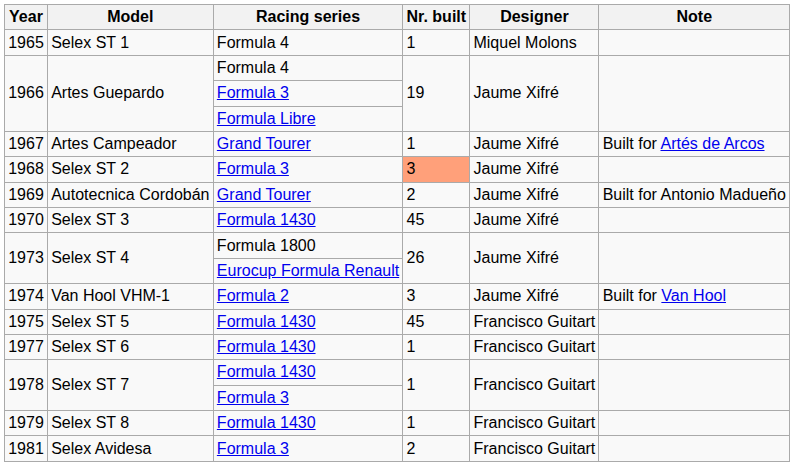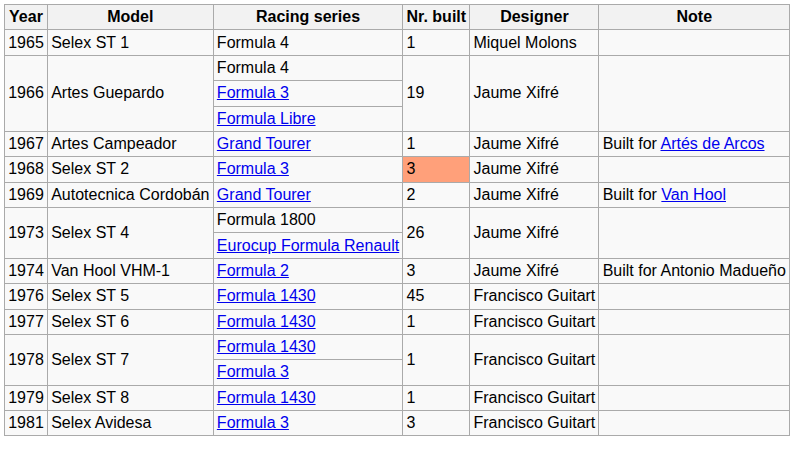 <table class="wikitable">
 <tr>
 <th>Year</th>
 <th>Model</th>
 <th>Racing series</th>
 <th>Nr. built</th>
 <th>Designer</th>
 <th>Note</th>
 </tr>
 <tr>
 <td>1965</td>
 <td>Selex ST 1</td>
 <td>Formula 4</td>
 <td>1</td>
 <td>Miquel Molons</td>
 <td></td>
 </tr>
 <tr>
 <td rowspan=3>1966</td>
 <td rowspan=3>Artes Guepardo</td>
 <td>Formula 4</td>
 <td rowspan=3>19</td>
 <td rowspan=3>Jaume Xifré</td>
 <td rowspan=3></td>
 </tr>
 <tr>
 <td><a href='#'>Formula 3</a></td>
 </tr>
 <tr>
 <td><a href='#'>Formula Libre</a></td>
 </tr>
 <tr>
 <td>1967</td>
 <td>Artes Campeador</td>
 <td><a href='#'>Grand Tourer</a></td>
 <td>1</td>
 <td>Jaume Xifré</td>
 <td>Built for <a href='#'>Artés de Arcos</a></td>
 </tr>
 <tr>
 <td>1968</td>
 <td>Selex ST 2</td>
 <td><a href='#'>Formula 3</a></td>
 <td style="background: lightsalmon;">3</td>
 <td>Jaume Xifré</td>
 <td></td>
 </tr>
 <tr>
 <td>1969</td>
 <td>Autotecnica Cordobán</td>
 <td><a href='#'>Grand Tourer</a></td>
 <td>2</td>
 <td>Jaume Xifré</td>
-<td>Built for Antonio Madueño</td>
-</tr>
-<tr>
-<td>1970</td>
-<td>Selex ST 3</td>
-<td><a href='#'>Formula 1430</a></td>
-<td>45</td>
-<td>Jaume Xifré</td>
-<td></td>
+<td>Built for <a href='#'>Van Hool</a></td>
 </tr>
 <tr>
 <td rowspan=2>1973</td>
 <td rowspan=2>Selex ST 4</td>
 <td>Formula 1800</td>
 <td rowspan=2>26</td>
 <td rowspan=2>Jaume Xifré</td>
 <td rowspan=2></td>
 </tr>
 <tr>
 <td><a href='#'>Eurocup Formula Renault</a></td>
 </tr>
 <tr>
 <td>1974</td>
 <td>Van Hool VHM-1</td>
 <td><a href='#'>Formula 2</a></td>
 <td>3</td>
 <td>Jaume Xifré</td>
-<td>Built for <a href='#'>Van Hool</a></td>
+<td>Built for Antonio Madueño</td>
 </tr>
 <tr>
-<td>1975</td>
+<td>1976</td>
 <td>Selex ST 5</td>
 <td><a href='#'>Formula 1430</a></td>
 <td>45</td>
 <td>Francisco Guitart</td>
 <td></td>
 </tr>
 <tr>
 <td>1977</td>
 <td>Selex ST 6</td>
 <td><a href='#'>Formula 1430</a></td>
 <td>1</td>
 <td>Francisco Guitart</td>
 <td></td>
 </tr>
 <tr>
 <td rowspan=2>1978</td>
 <td rowspan=2>Selex ST 7</td>
 <td><a href='#'>Formula 1430</a></td>
 <td rowspan=2>1</td>
 <td rowspan=2>Francisco Guitart</td>
 <td rowspan=2></td>
 </tr>
 <tr>
 <td><a href='#'>Formula 3</a></td>
 </tr>
 <tr>
 <td>1979</td>
 <td>Selex ST 8</td>
 <td><a href='#'>Formula 1430</a></td>
 <td>1</td>
 <td>Francisco Guitart</td>
 <td></td>
 </tr>
 <tr>
 <td>1981</td>
 <td>Selex Avidesa</td>
 <td><a href='#'>Formula 3</a></td>
-<td>2</td>
+<td>3</td>
 <td>Francisco Guitart</td>
 <td></td>
 </tr>
 </table>
